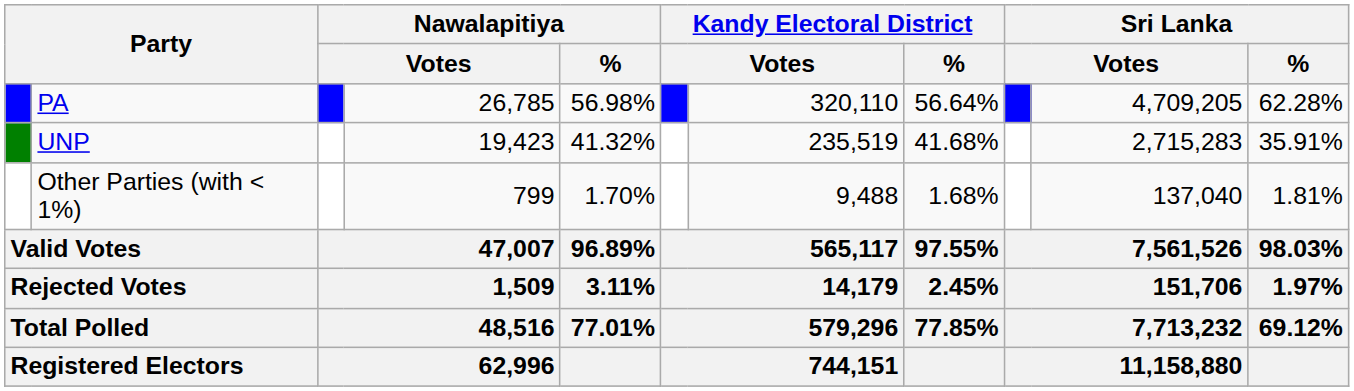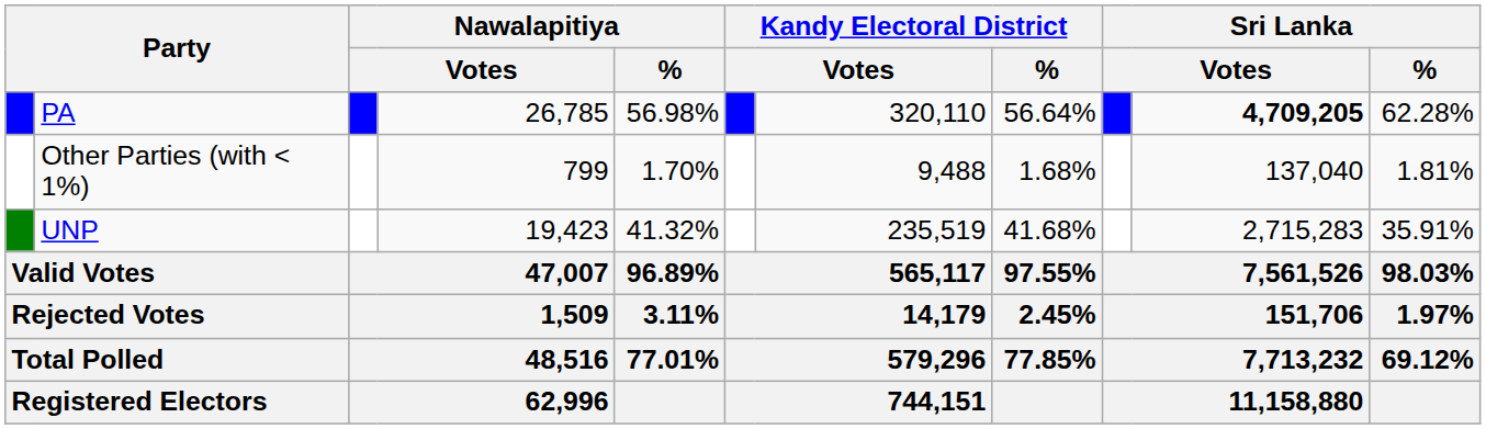 <table class="wikitable">
 <tr>
 <th colspan="2" width="144px"rowspan="2">Party</th>
 <th colspan="3" width="216px">Nawalapitiya</th>
 <th colspan="3" width="216px"><a href='#'>Kandy Electoral District</a></th>
 <th colspan="3" width="216px">Sri Lanka</th>
 </tr>
 <tr>
 <th colspan="2" width="144px">Votes</th>
 <th>%</th>
 <th colspan="2" width="144px">Votes</th>
 <th>%</th>
 <th colspan="2" width="144px">Votes</th>
 <th>%</th>
 </tr>
 <tr>
 <td style="background-color:blue;" width="10px"></td>
 <td style="text-align:left;"><a href='#'>PA</a></td>
 <td style="background-color:blue;" width="10px"></td>
 <td style="text-align:right;">26,785</td>
 <td style="text-align:right;">56.98%</td>
 <td style="background-color:blue;" width="10px"></td>
 <td style="text-align:right;">320,110</td>
 <td style="text-align:right;">56.64%</td>
 <td style="background-color:blue;" width="10px"></td>
-<td style="text-align:right;">4,709,205</td>
+<td style="text-align:right;"><strong>4,709,205</strong></td>
 <td style="text-align:right;">62.28%</td>
+</tr>
+<tr>
+<td style="background-color:white;" width="10px"></td>
+<td style="text-align:left;">Other Parties (with < 1%)</td>
+<td style="background-color:white;" width="10px"></td>
+<td style="text-align:right;">799</td>
+<td style="text-align:right;">1.70%</td>
+<td style="background-color:white;" width="10px"></td>
+<td style="text-align:right;">9,488</td>
+<td style="text-align:right;">1.68%</td>
+<td style="background-color:white;" width="10px"></td>
+<td style="text-align:right;">137,040</td>
+<td style="text-align:right;">1.81%</td>
 </tr>
 <tr>
 <td style="background-color:green;" width="10px"></td>
 <td style="text-align:left;"><a href='#'>UNP</a></td>
 <td style="background-color:white;" width="10px"></td>
 <td style="text-align:right;">19,423</td>
 <td style="text-align:right;">41.32%</td>
 <td style="background-color:white;" width="10px"></td>
 <td style="text-align:right;">235,519</td>
 <td style="text-align:right;">41.68%</td>
 <td style="background-color:white;" width="10px"></td>
 <td style="text-align:right;">2,715,283</td>
 <td style="text-align:right;">35.91%</td>
-</tr>
-<tr>
-<td style="background-color:white;" width="10px"></td>
-<td style="text-align:left;">Other Parties (with < 1%)</td>
-<td style="background-color:white;" width="10px"></td>
-<td style="text-align:right;">799</td>
-<td style="text-align:right;">1.70%</td>
-<td style="background-color:white;" width="10px"></td>
-<td style="text-align:right;">9,488</td>
-<td style="text-align:right;">1.68%</td>
-<td style="background-color:white;" width="10px"></td>
-<td style="text-align:right;">137,040</td>
-<td style="text-align:right;">1.81%</td>
 </tr>
 <tr>
 <th colspan="2" width="144px"style="text-align:left;">Valid Votes</th>
 <th style="text-align:right;"colspan="2" width="144px">47,007</th>
 <th style="text-align:right;">96.89%</th>
 <th style="text-align:right;"colspan="2" width="144px">565,117</th>
 <th style="text-align:right;">97.55%</th>
 <th style="text-align:right;"colspan="2" width="144px">7,561,526</th>
 <th style="text-align:right;">98.03%</th>
 </tr>
 <tr>
 <th colspan="2" width="144px"style="text-align:left;">Rejected Votes</th>
 <th style="text-align:right;"colspan="2" width="144px">1,509</th>
 <th style="text-align:right;">3.11%</th>
 <th style="text-align:right;"colspan="2" width="144px">14,179</th>
 <th style="text-align:right;">2.45%</th>
 <th style="text-align:right;"colspan="2" width="144px">151,706</th>
 <th style="text-align:right;">1.97%</th>
 </tr>
 <tr>
 <th colspan="2" width="144px"style="text-align:left;">Total Polled</th>
 <th style="text-align:right;"colspan="2" width="144px">48,516</th>
 <th style="text-align:right;">77.01%</th>
 <th style="text-align:right;"colspan="2" width="144px">579,296</th>
 <th style="text-align:right;">77.85%</th>
 <th style="text-align:right;"colspan="2" width="144px">7,713,232</th>
 <th style="text-align:right;">69.12%</th>
 </tr>
 <tr>
 <th colspan="2" width="144px"style="text-align:left;">Registered Electors</th>
 <th style="text-align:right;"colspan="2" width="144px">62,996</th>
 <th></th>
 <th style="text-align:right;"colspan="2" width="144px">744,151</th>
 <th></th>
 <th style="text-align:right;"colspan="2" width="144px">11,158,880</th>
 <th></th>
 </tr>
 </table>
